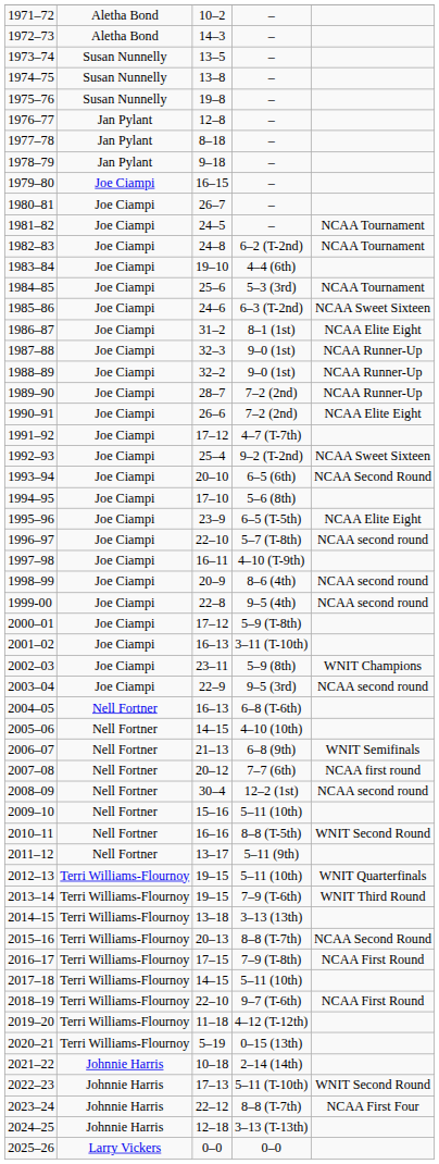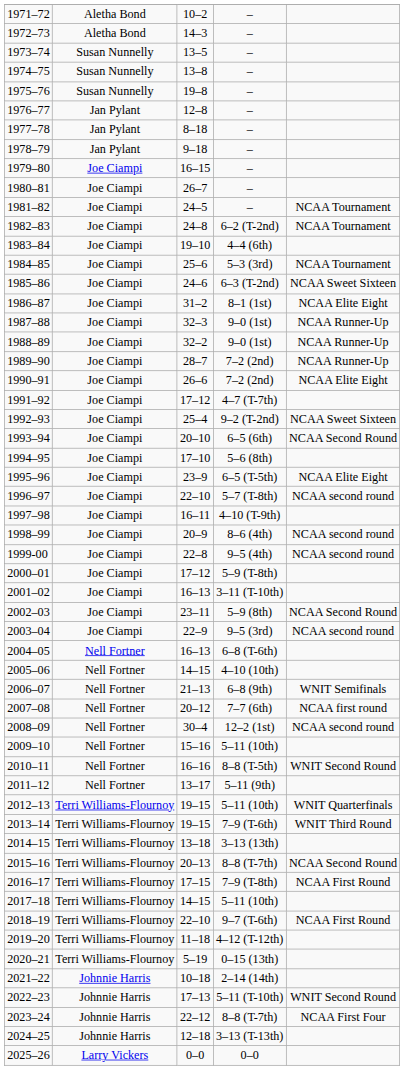 <table class="wikitable" style="text-align:center">
 <tr>
 </tr>
 <tr>
 <td style="text-align:left">1971–72</td>
 <td>Aletha Bond</td>
 <td>10–2</td>
 <td>–</td>
 <td></td>
 </tr>
 <tr>
 <td style="text-align:left">1972–73</td>
 <td>Aletha Bond</td>
 <td>14–3</td>
 <td>–</td>
 <td></td>
 </tr>
 <tr>
 <td style="text-align:left">1973–74</td>
 <td>Susan Nunnelly</td>
 <td>13–5</td>
 <td>–</td>
 <td></td>
 </tr>
 <tr>
 <td style="text-align:left">1974–75</td>
 <td>Susan Nunnelly</td>
 <td>13–8</td>
 <td>–</td>
 <td></td>
 </tr>
 <tr>
 <td style="text-align:left">1975–76</td>
 <td>Susan Nunnelly</td>
 <td>19–8</td>
 <td>–</td>
 <td></td>
 </tr>
 <tr>
 <td style="text-align:left">1976–77</td>
 <td>Jan Pylant</td>
 <td>12–8</td>
 <td>–</td>
 <td></td>
 </tr>
 <tr>
 <td style="text-align:left">1977–78</td>
 <td>Jan Pylant</td>
 <td>8–18</td>
 <td>–</td>
 <td></td>
 </tr>
 <tr>
 <td style="text-align:left">1978–79</td>
 <td>Jan Pylant</td>
 <td>9–18</td>
 <td>–</td>
 <td></td>
 </tr>
 <tr>
 <td style="text-align:left">1979–80</td>
 <td><a href='#'>Joe Ciampi</a></td>
 <td>16–15</td>
 <td>–</td>
 <td></td>
 </tr>
 <tr>
 <td style="text-align:left">1980–81</td>
 <td>Joe Ciampi</td>
 <td>26–7</td>
 <td>–</td>
 <td></td>
 </tr>
 <tr>
 <td style="text-align:left">1981–82</td>
 <td>Joe Ciampi</td>
 <td>24–5</td>
 <td>–</td>
 <td>NCAA Tournament</td>
 </tr>
 <tr>
 <td style="text-align:left">1982–83</td>
 <td>Joe Ciampi</td>
 <td>24–8</td>
 <td>6–2 (T-2nd)</td>
 <td>NCAA Tournament</td>
 </tr>
 <tr>
 <td style="text-align:left">1983–84</td>
 <td>Joe Ciampi</td>
 <td>19–10</td>
 <td>4–4 (6th)</td>
 <td></td>
 </tr>
 <tr>
 <td style="text-align:left">1984–85</td>
 <td>Joe Ciampi</td>
 <td>25–6</td>
 <td>5–3 (3rd)</td>
 <td>NCAA Tournament</td>
 </tr>
 <tr>
 <td style="text-align:left">1985–86</td>
 <td>Joe Ciampi</td>
 <td>24–6</td>
 <td>6–3 (T-2nd)</td>
 <td>NCAA Sweet Sixteen</td>
 </tr>
 <tr>
 <td style="text-align:left">1986–87</td>
 <td>Joe Ciampi</td>
 <td>31–2</td>
 <td>8–1 (1st)</td>
 <td>NCAA Elite Eight</td>
 </tr>
 <tr>
 <td style="text-align:left">1987–88</td>
 <td>Joe Ciampi</td>
 <td>32–3</td>
 <td>9–0 (1st)</td>
 <td>NCAA Runner-Up</td>
 </tr>
 <tr>
 <td style="text-align:left">1988–89</td>
 <td>Joe Ciampi</td>
 <td>32–2</td>
 <td>9–0 (1st)</td>
 <td>NCAA Runner-Up</td>
 </tr>
 <tr>
 <td style="text-align:left">1989–90</td>
 <td>Joe Ciampi</td>
 <td>28–7</td>
 <td>7–2 (2nd)</td>
 <td>NCAA Runner-Up</td>
 </tr>
 <tr>
 <td style="text-align:left">1990–91</td>
 <td>Joe Ciampi</td>
 <td>26–6</td>
 <td>7–2 (2nd)</td>
 <td>NCAA Elite Eight</td>
 </tr>
 <tr>
 <td style="text-align:left">1991–92</td>
 <td>Joe Ciampi</td>
 <td>17–12</td>
 <td>4–7 (T-7th)</td>
 <td></td>
 </tr>
 <tr>
 <td style="text-align:left">1992–93</td>
 <td>Joe Ciampi</td>
 <td>25–4</td>
 <td>9–2 (T-2nd)</td>
 <td>NCAA Sweet Sixteen</td>
 </tr>
 <tr>
 <td style="text-align:left">1993–94</td>
 <td>Joe Ciampi</td>
 <td>20–10</td>
 <td>6–5 (6th)</td>
 <td>NCAA Second Round</td>
 </tr>
 <tr>
 <td style="text-align:left">1994–95</td>
 <td>Joe Ciampi</td>
 <td>17–10</td>
 <td>5–6 (8th)</td>
 <td></td>
 </tr>
 <tr>
 <td style="text-align:left">1995–96</td>
 <td>Joe Ciampi</td>
 <td>23–9</td>
 <td>6–5 (T-5th)</td>
 <td>NCAA Elite Eight</td>
 </tr>
 <tr>
 <td style="text-align:left">1996–97</td>
 <td>Joe Ciampi</td>
 <td>22–10</td>
 <td>5–7 (T-8th)</td>
 <td>NCAA second round</td>
 </tr>
 <tr>
 <td style="text-align:left">1997–98</td>
 <td>Joe Ciampi</td>
 <td>16–11</td>
 <td>4–10 (T-9th)</td>
 <td></td>
 </tr>
 <tr>
 <td style="text-align:left">1998–99</td>
 <td>Joe Ciampi</td>
 <td>20–9</td>
 <td>8–6 (4th)</td>
 <td>NCAA second round</td>
 </tr>
 <tr>
 <td style="text-align:left">1999-00</td>
 <td>Joe Ciampi</td>
 <td>22–8</td>
 <td>9–5 (4th)</td>
 <td>NCAA second round</td>
 </tr>
 <tr>
 <td style="text-align:left">2000–01</td>
 <td>Joe Ciampi</td>
 <td>17–12</td>
 <td>5–9 (T-8th)</td>
 <td></td>
 </tr>
 <tr>
 <td style="text-align:left">2001–02</td>
 <td>Joe Ciampi</td>
 <td>16–13</td>
 <td>3–11 (T-10th)</td>
 <td></td>
 </tr>
 <tr>
 <td style="text-align:left">2002–03</td>
 <td>Joe Ciampi</td>
 <td>23–11</td>
 <td>5–9 (8th)</td>
-<td>WNIT Champions</td>
+<td>NCAA Second Round</td>
 </tr>
 <tr>
 <td style="text-align:left">2003–04</td>
 <td>Joe Ciampi</td>
 <td>22–9</td>
 <td>9–5 (3rd)</td>
 <td>NCAA second round</td>
 </tr>
 <tr>
 <td style="text-align:left">2004–05</td>
 <td><a href='#'>Nell Fortner</a></td>
 <td>16–13</td>
 <td>6–8 (T-6th)</td>
 <td></td>
 </tr>
 <tr>
 <td style="text-align:left">2005–06</td>
 <td>Nell Fortner</td>
 <td>14–15</td>
 <td>4–10 (10th)</td>
 <td></td>
 </tr>
 <tr>
 <td style="text-align:left">2006–07</td>
 <td>Nell Fortner</td>
 <td>21–13</td>
 <td>6–8 (9th)</td>
 <td>WNIT Semifinals</td>
 </tr>
 <tr>
 <td style="text-align:left">2007–08</td>
 <td>Nell Fortner</td>
 <td>20–12</td>
 <td>7–7 (6th)</td>
 <td>NCAA first round</td>
 </tr>
 <tr>
 <td style="text-align:left">2008–09</td>
 <td>Nell Fortner</td>
 <td>30–4</td>
 <td>12–2 (1st)</td>
 <td>NCAA second round</td>
 </tr>
 <tr>
 <td style="text-align:left">2009–10</td>
 <td>Nell Fortner</td>
 <td>15–16</td>
 <td>5–11 (10th)</td>
 <td></td>
 </tr>
 <tr>
 <td style="text-align:left">2010–11</td>
 <td>Nell Fortner</td>
 <td>16–16</td>
 <td>8–8 (T-5th)</td>
 <td>WNIT Second Round</td>
 </tr>
 <tr>
 <td style="text-align:left">2011–12</td>
 <td>Nell Fortner</td>
 <td>13–17</td>
 <td>5–11 (9th)</td>
 <td></td>
 </tr>
 <tr>
 <td style="text-align:left">2012–13</td>
 <td><a href='#'>Terri Williams-Flournoy</a></td>
 <td>19–15</td>
 <td>5–11 (10th)</td>
 <td>WNIT Quarterfinals</td>
 </tr>
 <tr>
 <td style="text-align:left">2013–14</td>
 <td>Terri Williams-Flournoy</td>
 <td>19–15</td>
 <td>7–9 (T-6th)</td>
 <td>WNIT Third Round</td>
 </tr>
 <tr>
 <td style="text-align:left">2014–15</td>
 <td>Terri Williams-Flournoy</td>
 <td>13–18</td>
 <td>3–13 (13th)</td>
 <td></td>
 </tr>
 <tr>
 <td style="text-align:left">2015–16</td>
 <td>Terri Williams-Flournoy</td>
 <td>20–13</td>
 <td>8–8 (T-7th)</td>
 <td>NCAA Second Round</td>
 </tr>
 <tr>
 <td style="text-align:left">2016–17</td>
 <td>Terri Williams-Flournoy</td>
 <td>17–15</td>
 <td>7–9 (T-8th)</td>
 <td>NCAA First Round</td>
 </tr>
 <tr>
 <td style="text-align:left">2017–18</td>
 <td>Terri Williams-Flournoy</td>
 <td>14–15</td>
 <td>5–11 (10th)</td>
 <td></td>
 </tr>
 <tr>
 <td style="text-align:left">2018–19</td>
 <td>Terri Williams-Flournoy</td>
 <td>22–10</td>
 <td>9–7 (T-6th)</td>
 <td>NCAA First Round</td>
 </tr>
 <tr>
 <td style="text-align:left">2019–20</td>
 <td>Terri Williams-Flournoy</td>
 <td>11–18</td>
 <td>4–12 (T-12th)</td>
 <td></td>
 </tr>
 <tr>
 <td style="text-align:left">2020–21</td>
 <td>Terri Williams-Flournoy</td>
 <td>5–19</td>
 <td>0–15 (13th)</td>
 <td></td>
 </tr>
 <tr>
 <td style="text-align:left">2021–22</td>
 <td><a href='#'>Johnnie Harris</a></td>
 <td>10–18</td>
 <td>2–14 (14th)</td>
 <td></td>
 </tr>
 <tr>
 <td style="text-align:left">2022–23</td>
 <td>Johnnie Harris</td>
 <td>17–13</td>
 <td>5–11 (T-10th)</td>
 <td>WNIT Second Round</td>
 </tr>
 <tr>
 <td style="text-align:left">2023–24</td>
 <td>Johnnie Harris</td>
 <td>22–12</td>
 <td>8–8 (T-7th)</td>
 <td>NCAA First Four</td>
 </tr>
 <tr>
 <td style="text-align:left">2024–25</td>
 <td>Johnnie Harris</td>
 <td>12–18</td>
 <td>3–13 (T-13th)</td>
 <td></td>
 </tr>
 <tr>
 <td style="text-align:left">2025–26</td>
 <td><a href='#'>Larry Vickers</a></td>
 <td>0–0</td>
 <td>0–0</td>
 <td></td>
 </tr>
 </table>
